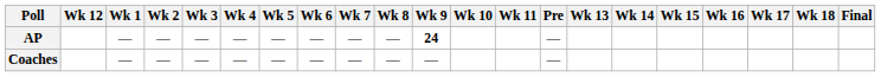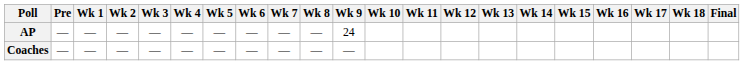 <table class="wikitable" style="white-space:nowrap;">
 <tr>
 <th>Poll</th>
-<th>Wk 12</th>
+<th>Pre</th>
 <th>Wk 1</th>
 <th>Wk 2</th>
 <th>Wk 3</th>
 <th>Wk 4</th>
 <th>Wk 5</th>
 <th>Wk 6</th>
 <th>Wk 7</th>
 <th>Wk 8</th>
 <th>Wk 9</th>
 <th>Wk 10</th>
 <th>Wk 11</th>
-<th>Pre</th>
+<th>Wk 12</th>
 <th>Wk 13</th>
 <th>Wk 14</th>
 <th>Wk 15</th>
 <th>Wk 16</th>
 <th>Wk 17</th>
 <th>Wk 18</th>
 <th>Final</th>
 </tr>
 <tr style="text-align:center;">
 <th>AP</th>
-<td style="background:#FFF;"></td>
 <td style="background:#FFF;">—</td>
 <td style="background:#FFF;">—</td>
 <td style="background:#FFF;">—</td>
 <td style="background:#FFF;">—</td>
 <td style="background:#FFF;">—</td>
 <td style="background:#FFF;">—</td>
 <td style="background:#FFF;">—</td>
 <td style="background:#FFF;">—</td>
-<td style="background:#FFF;"><strong>24</strong></td>
+<td style="background:#FFF;">—</td>
+<td style="background:#FFF;">24</td>
 <td style="background:#FFF;"></td>
 <td style="background:#FFF;"></td>
-<td style="background:#FFF;">—</td>
+<td style="background:#FFF;"></td>
 <td style="background:#FFF;"></td>
 <td style="background:#FFF;"></td>
 <td style="background:#FFF;"></td>
 <td style="background:#FFF;"></td>
 <td style="background:#FFF;"></td>
 <td style="background:#FFF;"></td>
 <td style="background:#FFF;"></td>
 </tr>
 <tr style="text-align:center;">
 <th>Coaches</th>
-<td style="background:#FFF;"></td>
+<td style="background:#FFF;">—</td>
 <td style="background:#FFF;">—</td>
 <td style="background:#FFF;">—</td>
 <td style="background:#FFF;">—</td>
 <td style="background:#FFF;">—</td>
 <td style="background:#FFF;">—</td>
 <td style="background:#FFF;">—</td>
 <td style="background:#FFF;">—</td>
 <td style="background:#FFF;">—</td>
 <td style="background:#FFF;">—</td>
 <td style="background:#FFF;"></td>
 <td style="background:#FFF;"></td>
-<td style="background:#FFF;">—</td>
+<td style="background:#FFF;"></td>
 <td style="background:#FFF;"></td>
 <td style="background:#FFF;"></td>
 <td style="background:#FFF;"></td>
 <td style="background:#FFF;"></td>
 <td style="background:#FFF;"></td>
 <td style="background:#FFF;"></td>
 <td style="background:#FFF;"></td>
 </tr>
 </table>
